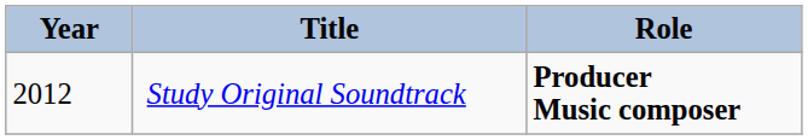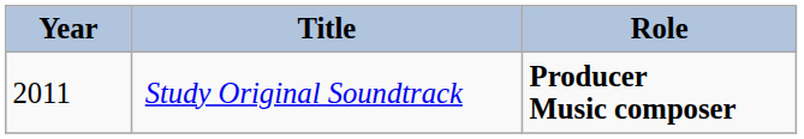 <table class="wikitable">
 <tr>
 <th style="background:#B0C4DE;">Year</th>
 <th style="background:#B0C4DE;">Title</th>
 <th style="background:#B0C4DE;">Role</th>
 </tr>
 <tr>
-<td style="padding-right: 2em">2012</td>
+<td style="padding-right: 2em">2011</td>
 <td style="padding-right: 2em"> <em><a href='#'>Study Original Soundtrack</a></em></td>
 <td style="padding-right: 2em"><strong>Producer <br> Music composer</strong></td>
 </tr>
 </table>
